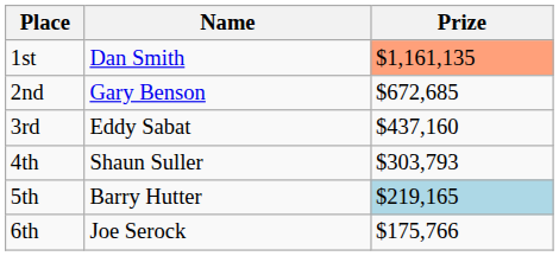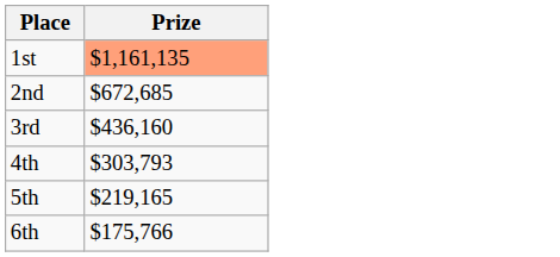 <table class="wikitable">
 <tr>
 <th style="width:50px;">Place</th>
-<th style="width:200px;">Name</th>
 <th style="width:125px;">Prize</th>
 </tr>
 <tr>
 <td>1st</td>
-<td> <a href='#'>Dan Smith</a></td>
 <td style="background: lightsalmon;">$1,161,135</td>
 </tr>
 <tr>
 <td>2nd</td>
-<td> <a href='#'>Gary Benson</a></td>
 <td>$672,685</td>
 </tr>
 <tr>
 <td>3rd</td>
-<td> Eddy Sabat</td>
-<td>$437,160</td>
+<td>$436,160</td>
 </tr>
 <tr>
 <td>4th</td>
-<td> Shaun Suller</td>
 <td>$303,793</td>
 </tr>
 <tr>
 <td>5th</td>
-<td> Barry Hutter</td>
-<td style="background: lightblue;">$219,165</td>
+<td>$219,165</td>
 </tr>
 <tr>
 <td>6th</td>
-<td> Joe Serock</td>
 <td>$175,766</td>
 </tr>
 </table>
